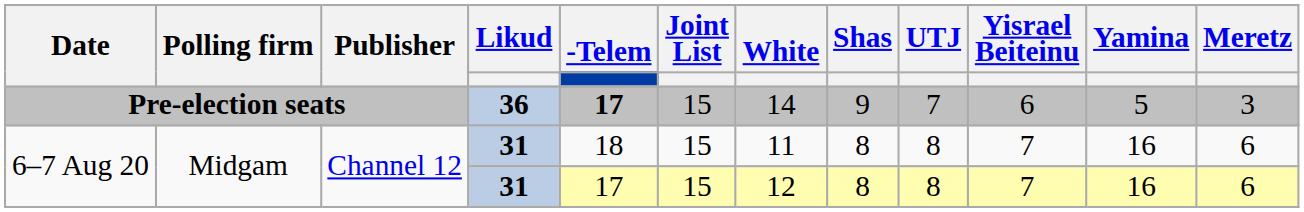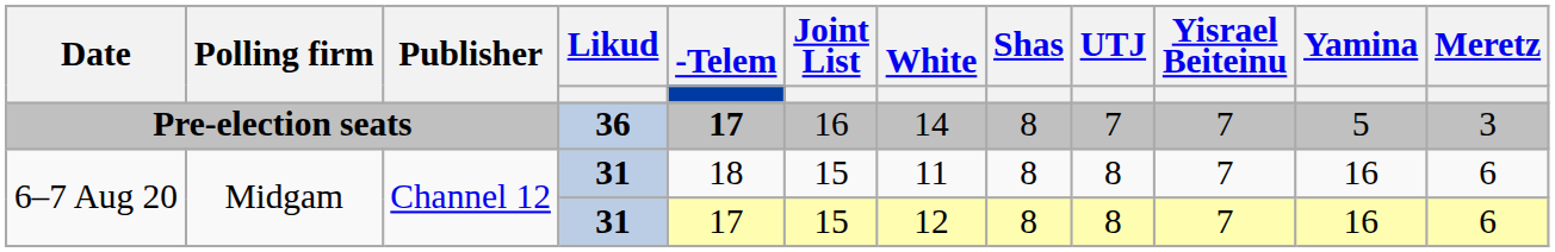 <table class="wikitable sortable" style=text-align:center;font-size:90%;line-height:13px>
 <tr>
 <th rowspan=2>Date</th>
 <th rowspan=2>Polling firm</th>
 <th rowspan=2>Publisher</th>
 <th><a href='#'>Likud</a></th>
 <th><a href='#'><br>-Telem</a></th>
 <th><a href='#'>Joint<br>List</a></th>
 <th><a href='#'><br>White</a></th>
 <th><a href='#'>Shas</a></th>
 <th><a href='#'>UTJ</a></th>
 <th><a href='#'>Yisrael<br>Beiteinu</a></th>
 <th><a href='#'>Yamina</a></th>
 <th><a href='#'>Meretz</a></th>
 </tr>
 <tr>
 <th style=background:></th>
 <th style=background:#003BA3></th>
 <th style=background:></th>
 <th style=background:></th>
 <th style=background:></th>
 <th style=background:></th>
 <th style=background:></th>
 <th style=background:></th>
 <th style=background:></th>
 </tr>
 <tr style=background:silver>
 <td colspan=3><strong>Pre-election seats</strong></td>
 <td style=background:#BBCDE4><strong>36</strong>	</td>
 <td><strong>17					</strong></td>
-<td>15					</td>
+<td>16					</td>
 <td>14					</td>
-<td>9					</td>
+<td>8					</td>
 <td>7					</td>
-<td>6					</td>
+<td>7					</td>
 <td>5					</td>
 <td>3					</td>
 </tr>
 <tr>
 <td rowspan=2 data-sort-value=2020-08-07>6–7 Aug 20</td>
 <td rowspan=2>Midgam</td>
 <td rowspan=2><a href='#'>Channel 12</a></td>
 <td style=background:#BBCDE4><strong>31</strong>	</td>
 <td>18					</td>
 <td>15					</td>
 <td>11					</td>
 <td>8					</td>
 <td>8					</td>
 <td>7					</td>
 <td>16					</td>
 <td>6					</td>
 </tr>
 <tr style=background:#fffdb0>
 <td style=background:#BBCDE4><strong>31</strong>	</td>
 <td>17					</td>
 <td>15					</td>
 <td>12					</td>
 <td>8					</td>
 <td>8					</td>
 <td>7					</td>
 <td>16					</td>
 <td>6					</td>
 </tr>
 </table>
